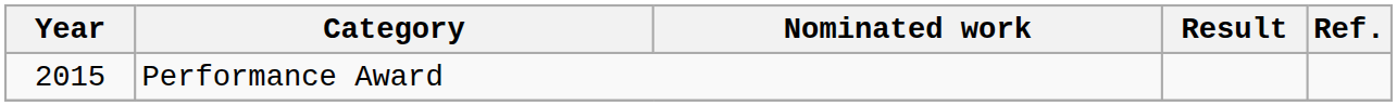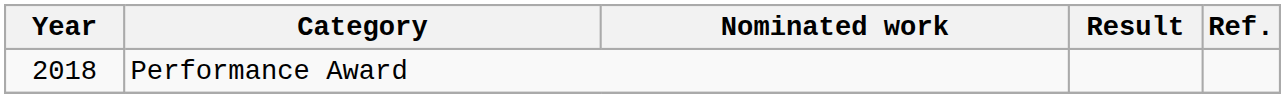 <table class=wikitable>
 <tr>
 <th scope="col" style="width:5em;">Year</th>
 <th scope="col" style="width:26em;">Category</th>
 <th scope="col" style="width:25em;">Nominated work</th>
 <th scope="col" style="width:5em;">Result</th>
 <th>Ref.</th>
 </tr>
 <tr>
-<td style="text-align:center;">2015</td>
+<td style="text-align:center;">2018</td>
 <td colspan=2>Performance Award</td>
 <td></td>
 <td style="text-align:center;"></td>
 </tr>
 <tr>
 </tr>
 </table>
